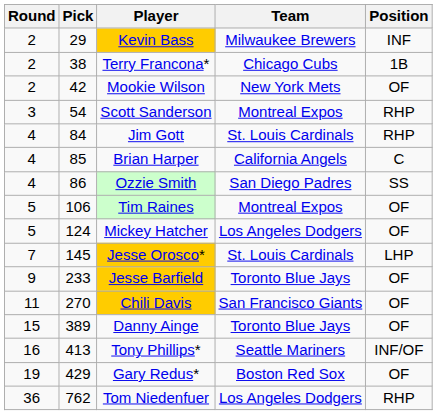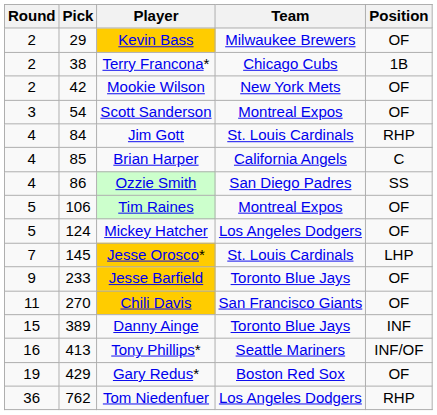 <table class="wikitable sortable" style="text-align:center;" border="1">
 <tr>
 <th>Round</th>
 <th>Pick</th>
 <th>Player</th>
 <th>Team</th>
 <th>Position</th>
 </tr>
 <tr>
 <td>2</td>
 <td>29</td>
 <td bgcolor="#FFCC00"><a href='#'>Kevin Bass</a></td>
 <td><a href='#'>Milwaukee Brewers</a></td>
-<td>INF</td>
+<td>OF</td>
 </tr>
 <tr>
 <td>2</td>
 <td>38</td>
 <td><a href='#'>Terry Francona</a>*</td>
 <td><a href='#'>Chicago Cubs</a></td>
 <td>1B</td>
 </tr>
 <tr>
 <td>2</td>
 <td>42</td>
 <td><a href='#'>Mookie Wilson</a></td>
 <td><a href='#'>New York Mets</a></td>
 <td>OF</td>
 </tr>
 <tr>
 <td>3</td>
 <td>54</td>
 <td><a href='#'>Scott Sanderson</a></td>
 <td><a href='#'>Montreal Expos</a></td>
-<td>RHP</td>
+<td>OF</td>
 </tr>
 <tr>
 <td>4</td>
 <td>84</td>
 <td><a href='#'>Jim Gott</a></td>
 <td><a href='#'>St. Louis Cardinals</a></td>
 <td>RHP</td>
 </tr>
 <tr>
 <td>4</td>
 <td>85</td>
 <td><a href='#'>Brian Harper</a></td>
 <td><a href='#'>California Angels</a></td>
 <td>C</td>
 </tr>
 <tr>
 <td>4</td>
 <td>86</td>
 <td bgcolor="#CCFFCC"><a href='#'>Ozzie Smith</a></td>
 <td><a href='#'>San Diego Padres</a></td>
 <td>SS</td>
 </tr>
 <tr>
 <td>5</td>
 <td>106</td>
 <td bgcolor="#CCFFCC"><a href='#'>Tim Raines</a></td>
 <td><a href='#'>Montreal Expos</a></td>
 <td>OF</td>
 </tr>
 <tr>
 <td>5</td>
 <td>124</td>
 <td><a href='#'>Mickey Hatcher</a></td>
 <td><a href='#'>Los Angeles Dodgers</a></td>
 <td>OF</td>
 </tr>
 <tr>
 <td>7</td>
 <td>145</td>
 <td bgcolor="#FFCC00"><a href='#'>Jesse Orosco</a>*</td>
 <td><a href='#'>St. Louis Cardinals</a></td>
 <td>LHP</td>
 </tr>
 <tr>
 <td>9</td>
 <td>233</td>
 <td bgcolor="#FFCC00"><a href='#'>Jesse Barfield</a></td>
 <td><a href='#'>Toronto Blue Jays</a></td>
 <td>OF</td>
 </tr>
 <tr>
 <td>11</td>
 <td>270</td>
 <td bgcolor="#FFCC00"><a href='#'>Chili Davis</a></td>
 <td><a href='#'>San Francisco Giants</a></td>
 <td>OF</td>
 </tr>
 <tr>
 <td>15</td>
 <td>389</td>
 <td><a href='#'>Danny Ainge</a></td>
 <td><a href='#'>Toronto Blue Jays</a></td>
-<td>OF</td>
+<td>INF</td>
 </tr>
 <tr>
 <td>16</td>
 <td>413</td>
 <td><a href='#'>Tony Phillips</a>*</td>
 <td><a href='#'>Seattle Mariners</a></td>
 <td>INF/OF</td>
 </tr>
 <tr>
 <td>19</td>
 <td>429</td>
 <td><a href='#'>Gary Redus</a>*</td>
 <td><a href='#'>Boston Red Sox</a></td>
 <td>OF</td>
 </tr>
 <tr>
 <td>36</td>
 <td>762</td>
 <td><a href='#'>Tom Niedenfuer</a></td>
 <td><a href='#'>Los Angeles Dodgers</a></td>
 <td>RHP</td>
 </tr>
 </table>
